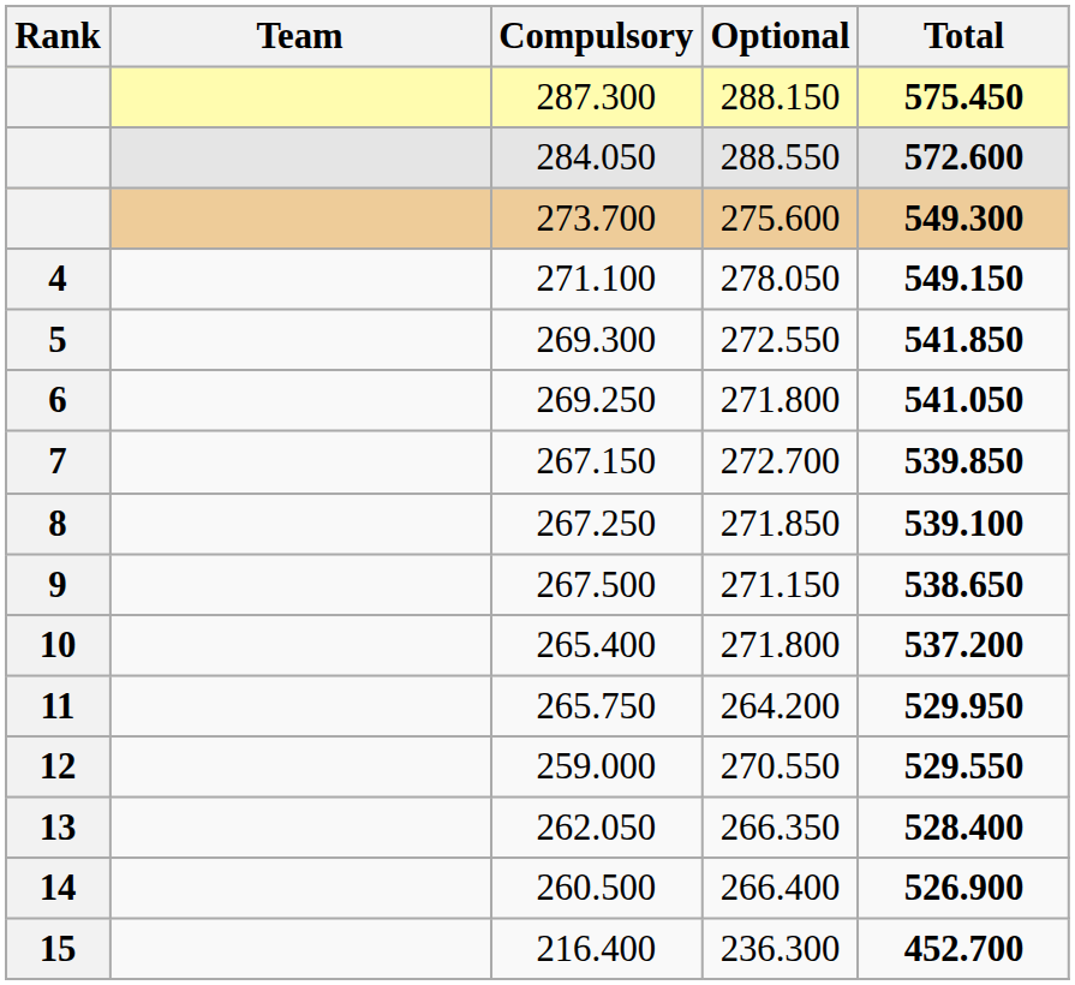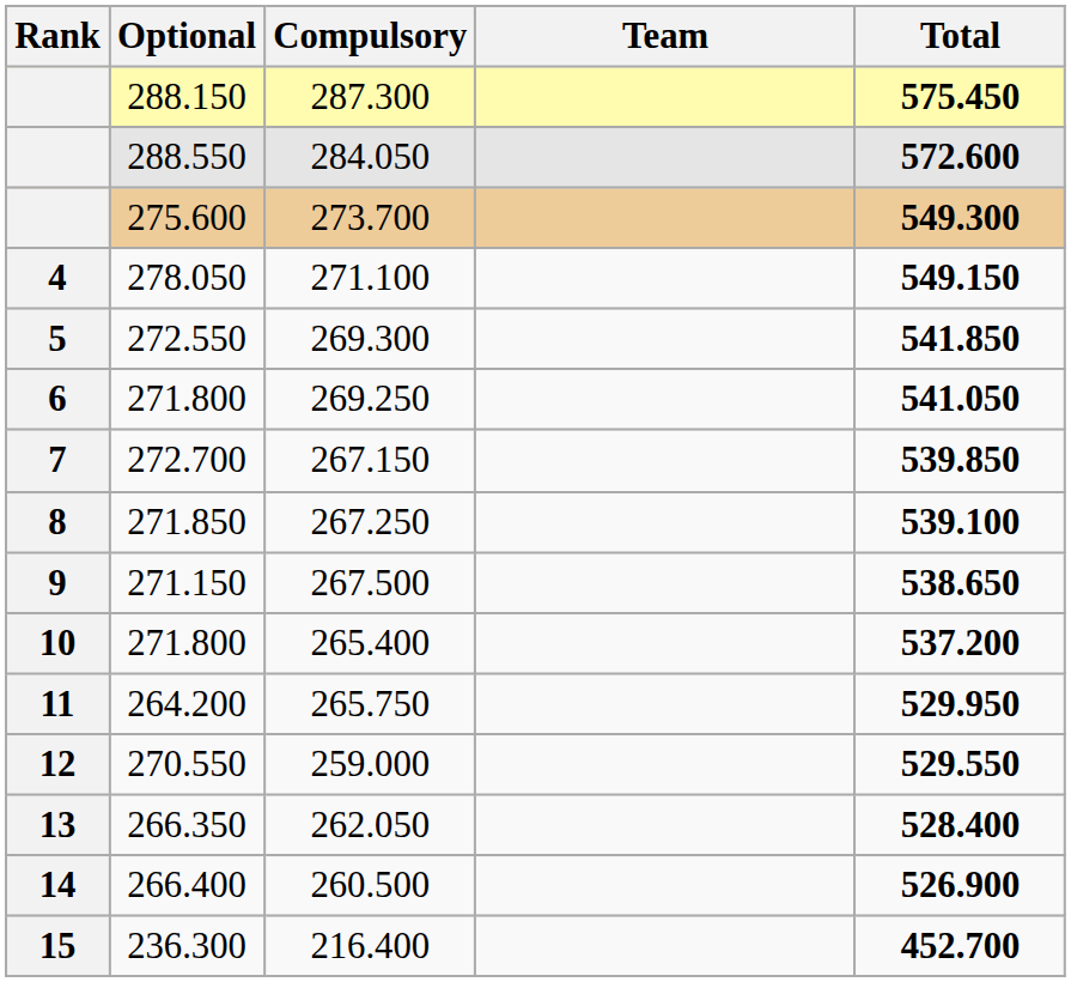 <table class="wikitable sortable" style="text-align:center; font-size:95%">
 <tr>
 <th scope="col" style="width:25px;">Rank</th>
+<th scope="col" style="width:50px;">Optional</th>
+<th scope="col" style="width:50px;">Compulsory</th>
 <th scope="col" style="width:150px;">Team</th>
-<th scope="col" style="width:50px;">Compulsory</th>
-<th scope="col" style="width:50px;">Optional</th>
 <th scope="col" style="width:80px;">Total</th>
 </tr>
 <tr style="background:#fffcaf;">
 <th scope=row style="text-align:center"></th>
+<td>288.150</td>
+<td>287.300</td>
 <td style="text-align:left;"><strong></strong></td>
-<td>287.300</td>
-<td>288.150</td>
 <td><strong>575.450</strong></td>
 </tr>
 <tr style="background:#e5e5e5;">
 <th scope=row style="text-align:center"></th>
+<td>288.550</td>
+<td>284.050</td>
 <td style="text-align:left;"><strong></strong></td>
-<td>284.050</td>
-<td>288.550</td>
 <td><strong>572.600</strong></td>
 </tr>
 <tr style="background:#ec9;">
 <th scope=row style="text-align:center"></th>
+<td>275.600</td>
+<td>273.700</td>
 <td style="text-align:left;"><strong></strong></td>
-<td>273.700</td>
-<td>275.600</td>
 <td><strong>549.300</strong></td>
 </tr>
 <tr>
 <th scope=row style="text-align:center">4</th>
+<td>278.050</td>
+<td>271.100</td>
 <td style="text-align:left;"></td>
-<td>271.100</td>
-<td>278.050</td>
 <td><strong>549.150</strong></td>
 </tr>
 <tr>
 <th scope=row style="text-align:center">5</th>
+<td>272.550</td>
+<td>269.300</td>
 <td style="text-align:left;"></td>
-<td>269.300</td>
-<td>272.550</td>
 <td><strong>541.850</strong></td>
 </tr>
 <tr>
 <th scope=row style="text-align:center">6</th>
+<td>271.800</td>
+<td>269.250</td>
 <td style="text-align:left;"></td>
-<td>269.250</td>
-<td>271.800</td>
 <td><strong>541.050</strong></td>
 </tr>
 <tr>
 <th scope=row style="text-align:center">7</th>
+<td>272.700</td>
+<td>267.150</td>
 <td style="text-align:left;"></td>
-<td>267.150</td>
-<td>272.700</td>
 <td><strong>539.850</strong></td>
 </tr>
 <tr>
 <th scope=row style="text-align:center">8</th>
+<td>271.850</td>
+<td>267.250</td>
 <td style="text-align:left;"></td>
-<td>267.250</td>
-<td>271.850</td>
 <td><strong>539.100</strong></td>
 </tr>
 <tr>
 <th scope=row style="text-align:center">9</th>
+<td>271.150</td>
+<td>267.500</td>
 <td style="text-align:left;"></td>
-<td>267.500</td>
-<td>271.150</td>
 <td><strong>538.650</strong></td>
 </tr>
 <tr>
 <th scope=row style="text-align:center">10</th>
+<td>271.800</td>
+<td>265.400</td>
 <td style="text-align:left;"></td>
-<td>265.400</td>
-<td>271.800</td>
 <td><strong>537.200</strong></td>
 </tr>
 <tr>
 <th scope=row style="text-align:center">11</th>
+<td>264.200</td>
+<td>265.750</td>
 <td style="text-align:left;"></td>
-<td>265.750</td>
-<td>264.200</td>
 <td><strong>529.950</strong></td>
 </tr>
 <tr>
 <th scope=row style="text-align:center">12</th>
+<td>270.550</td>
+<td>259.000</td>
 <td style="text-align:left;"></td>
-<td>259.000</td>
-<td>270.550</td>
 <td><strong>529.550</strong></td>
 </tr>
 <tr>
 <th scope=row style="text-align:center">13</th>
+<td>266.350</td>
+<td>262.050</td>
 <td style="text-align:left;"></td>
-<td>262.050</td>
-<td>266.350</td>
 <td><strong>528.400</strong></td>
 </tr>
 <tr>
 <th scope=row style="text-align:center">14</th>
+<td>266.400</td>
+<td>260.500</td>
 <td style="text-align:left;"></td>
-<td>260.500</td>
-<td>266.400</td>
 <td><strong>526.900</strong></td>
 </tr>
 <tr>
 <th scope=row style="text-align:center">15</th>
+<td>236.300</td>
+<td>216.400</td>
 <td style="text-align:left;"></td>
-<td>216.400</td>
-<td>236.300</td>
 <td><strong>452.700</strong></td>
 </tr>
 </table>
